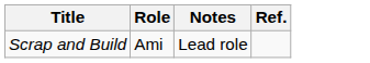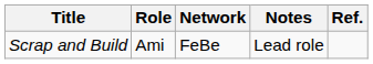 <table class="wikitable">
 <tr>
 <th>Title</th>
 <th>Role</th>
+<th>Network</th>
 <th>Notes</th>
 <th>Ref.</th>
 </tr>
 <tr>
 <td><em>Scrap and Build</em></td>
 <td>Ami</td>
+<td>FeBe</td>
 <td>Lead role</td>
 <td></td>
 </tr>
 </table>
